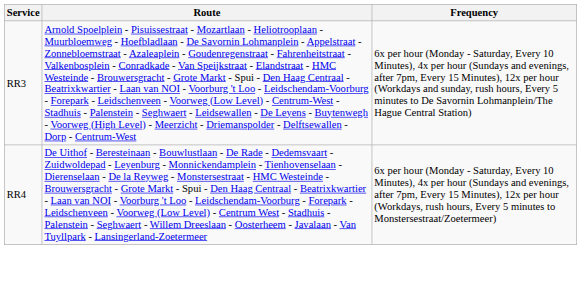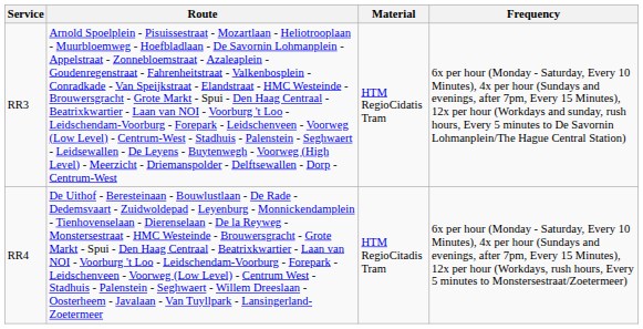 <table class="wikitable vatop">
 <tr>
 <th>Service</th>
 <th>Route</th>
+<th>Material</th>
 <th>Frequency</th>
 </tr>
 <tr>
 <td>RR3</td>
 <td><a href='#'>Arnold Spoelplein</a> - <a href='#'>Pisuissestraat</a> - <a href='#'>Mozartlaan</a> - <a href='#'>Heliotrooplaan</a> - <a href='#'>Muurbloemweg</a> - <a href='#'>Hoefbladlaan</a> - <a href='#'>De Savornin Lohmanplein</a> - <a href='#'>Appelstraat</a> - <a href='#'>Zonnebloemstraat</a> - <a href='#'>Azaleaplein</a> - <a href='#'>Goudenregenstraat</a> - <a href='#'>Fahrenheitstraat</a> - <a href='#'>Valkenbosplein</a> - <a href='#'>Conradkade</a> - <a href='#'>Van Speijkstraat</a> - <a href='#'>Elandstraat</a> - <a href='#'>HMC Westeinde</a> - <a href='#'>Brouwersgracht</a> - <a href='#'>Grote Markt</a> - Spui - <a href='#'>Den Haag Centraal</a> - <a href='#'>Beatrixkwartier</a> - <a href='#'>Laan van NOI</a> - <a href='#'>Voorburg 't Loo</a> - <a href='#'>Leidschendam-Voorburg</a> - <a href='#'>Forepark</a> - <a href='#'>Leidschenveen</a> - <a href='#'>Voorweg (Low Level)</a> - <a href='#'>Centrum-West</a> - <a href='#'>Stadhuis</a> - <a href='#'>Palenstein</a> - <a href='#'>Seghwaert</a> - <a href='#'>Leidsewallen</a> - <a href='#'>De Leyens</a> - <a href='#'>Buytenwegh</a> - <a href='#'>Voorweg (High Level)</a> - <a href='#'>Meerzicht</a> - <a href='#'>Driemanspolder</a> - <a href='#'>Delftsewallen</a> - <a href='#'>Dorp</a> - <a href='#'>Centrum-West</a></td>
+<td><a href='#'>HTM</a> RegioCidatis Tram</td>
 <td>6x per hour (Monday - Saturday, Every 10 Minutes), 4x per hour (Sundays and evenings, after 7pm, Every 15 Minutes), 12x per hour (Workdays and sunday, rush hours, Every 5 minutes to De Savornin Lohmanplein/The Hague Central Station)</td>
 </tr>
 <tr>
 <td>RR4</td>
 <td><a href='#'>De Uithof</a> - <a href='#'>Beresteinaan</a> - <a href='#'>Bouwlustlaan</a> - <a href='#'>De Rade</a> - <a href='#'>Dedemsvaart</a> - <a href='#'>Zuidwoldepad</a> - <a href='#'>Leyenburg</a> - <a href='#'>Monnickendamplein</a> - <a href='#'>Tienhovenselaan</a> - <a href='#'>Dierenselaan</a> - <a href='#'>De la Reyweg</a> - <a href='#'>Monstersestraat</a> - <a href='#'>HMC Westeinde</a> - <a href='#'>Brouwersgracht</a> - <a href='#'>Grote Markt</a> - Spui - <a href='#'>Den Haag Centraal</a> - <a href='#'>Beatrixkwartier</a> - <a href='#'>Laan van NOI</a> - <a href='#'>Voorburg 't Loo</a> - <a href='#'>Leidschendam-Voorburg</a> - <a href='#'>Forepark</a> - <a href='#'>Leidschenveen</a> - <a href='#'>Voorweg (Low Level)</a> - <a href='#'>Centrum West</a> - <a href='#'>Stadhuis</a> - <a href='#'>Palenstein</a> - <a href='#'>Seghwaert</a> - <a href='#'>Willem Dreeslaan</a> - <a href='#'>Oosterheem</a> - <a href='#'>Javalaan</a> - <a href='#'>Van Tuyllpark</a> - <a href='#'>Lansingerland-Zoetermeer</a></td>
+<td><a href='#'>HTM</a> RegioCitadis Tram</td>
 <td>6x per hour (Monday - Saturday, Every 10 Minutes), 4x per hour (Sundays and evenings, after 7pm, Every 15 Minutes), 12x per hour (Workdays, rush hours, Every 5 minutes to Monstersestraat/Zoetermeer)</td>
 </tr>
 </table>
